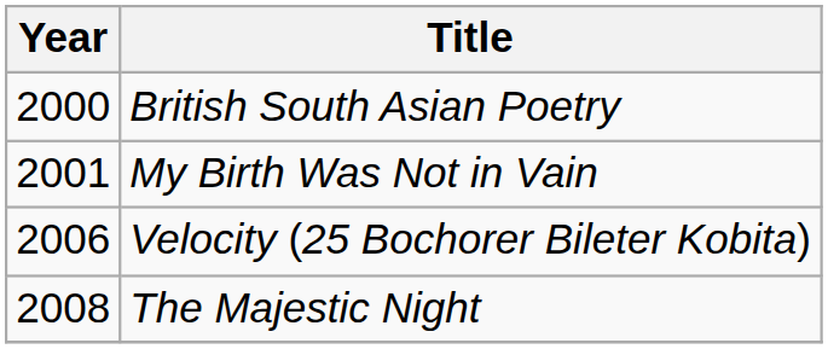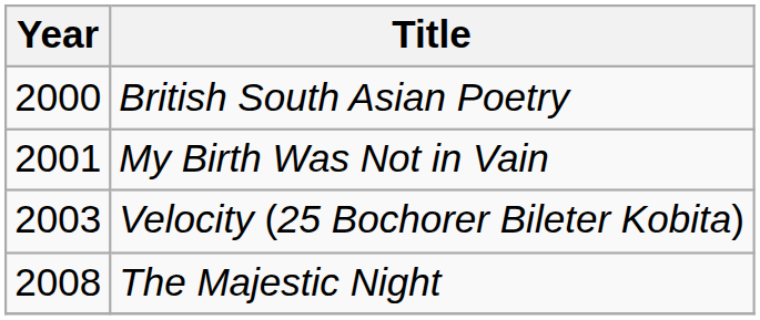 <table class="wikitable">
 <tr>
 <th>Year</th>
 <th>Title</th>
 </tr>
 <tr>
 <td rowspan="1">2000</td>
 <td><em>British South Asian Poetry</em></td>
 </tr>
 <tr>
 <td rowspan="1">2001</td>
 <td><em>My Birth Was Not in Vain</em></td>
 </tr>
 <tr>
-<td rowspan="1">2006</td>
+<td rowspan="1">2003</td>
 <td><em>Velocity</em> (<em>25 Bochorer Bileter Kobita</em>)</td>
 </tr>
 <tr>
 <td rowspan="1">2008</td>
 <td><em>The Majestic Night</em></td>
 </tr>
 <tr>
 </tr>
 </table>
